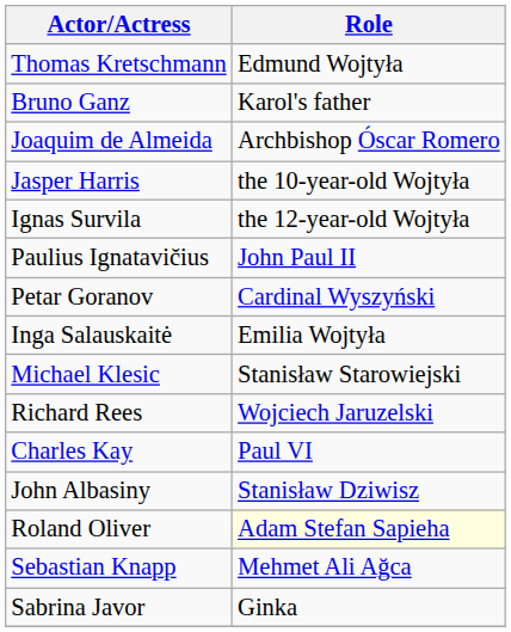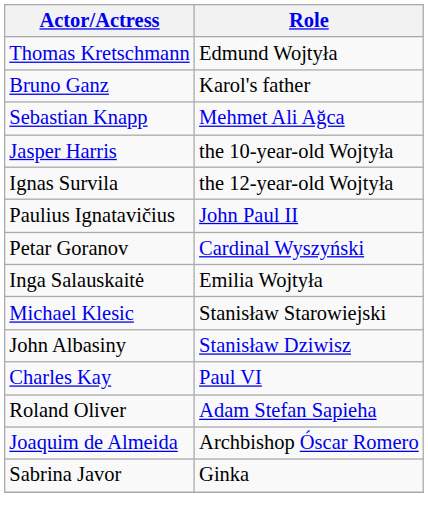 <table class="wikitable">
 <tr>
 <th><strong><a href='#'>Actor/Actress</a></strong></th>
 <th><strong><a href='#'>Role</a></strong></th>
 </tr>
 <tr>
 <td><a href='#'>Thomas Kretschmann</a></td>
 <td>Edmund Wojtyła</td>
 </tr>
 <tr>
 <td><a href='#'>Bruno Ganz</a></td>
 <td>Karol's father</td>
 </tr>
 <tr>
-<td><a href='#'>Joaquim de Almeida</a></td>
-<td>Archbishop <a href='#'>Óscar Romero</a></td>
+<td><a href='#'>Sebastian Knapp</a></td>
+<td><a href='#'>Mehmet Ali Ağca</a></td>
 </tr>
 <tr>
 <td><a href='#'>Jasper Harris</a></td>
 <td>the 10-year-old Wojtyła</td>
 </tr>
 <tr>
 <td>Ignas Survila</td>
 <td>the 12-year-old Wojtyła</td>
 </tr>
 <tr>
 <td>Paulius Ignatavičius</td>
 <td><a href='#'>John Paul II</a></td>
 </tr>
 <tr>
 <td>Petar Goranov</td>
 <td><a href='#'>Cardinal Wyszyński</a></td>
 </tr>
 <tr>
 <td>Inga Salauskaitė</td>
 <td>Emilia Wojtyła</td>
 </tr>
 <tr>
 <td><a href='#'>Michael Klesic</a></td>
 <td>Stanisław Starowiejski</td>
 </tr>
 <tr>
-<td>Richard Rees</td>
-<td><a href='#'>Wojciech Jaruzelski</a></td>
+<td>John Albasiny</td>
+<td><a href='#'>Stanisław Dziwisz</a></td>
 </tr>
 <tr>
 <td><a href='#'>Charles Kay</a></td>
 <td><a href='#'>Paul VI</a></td>
 </tr>
 <tr>
-<td>John Albasiny</td>
-<td><a href='#'>Stanisław Dziwisz</a></td>
+<td>Roland Oliver</td>
+<td><a href='#'>Adam Stefan Sapieha</a></td>
 </tr>
 <tr>
-<td>Roland Oliver</td>
-<td style="background: lightyellow;"><a href='#'>Adam Stefan Sapieha</a></td>
-</tr>
-<tr>
-<td><a href='#'>Sebastian Knapp</a></td>
-<td><a href='#'>Mehmet Ali Ağca</a></td>
+<td><a href='#'>Joaquim de Almeida</a></td>
+<td>Archbishop <a href='#'>Óscar Romero</a></td>
 </tr>
 <tr>
 <td>Sabrina Javor</td>
 <td>Ginka</td>
 </tr>
 <tr>
 </tr>
 </table>
